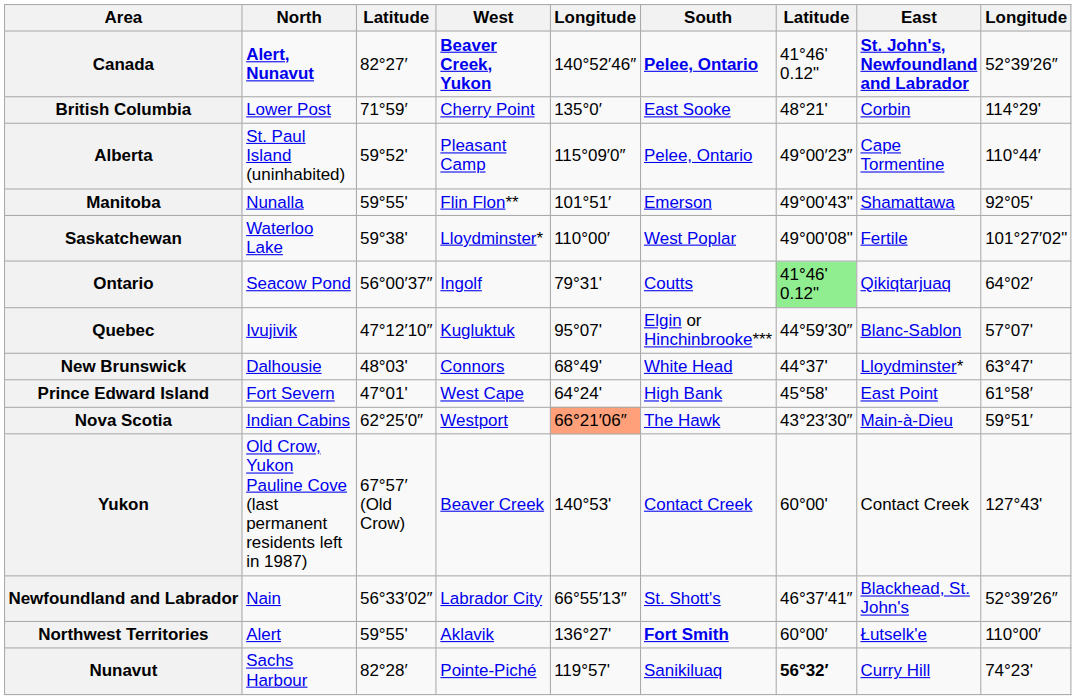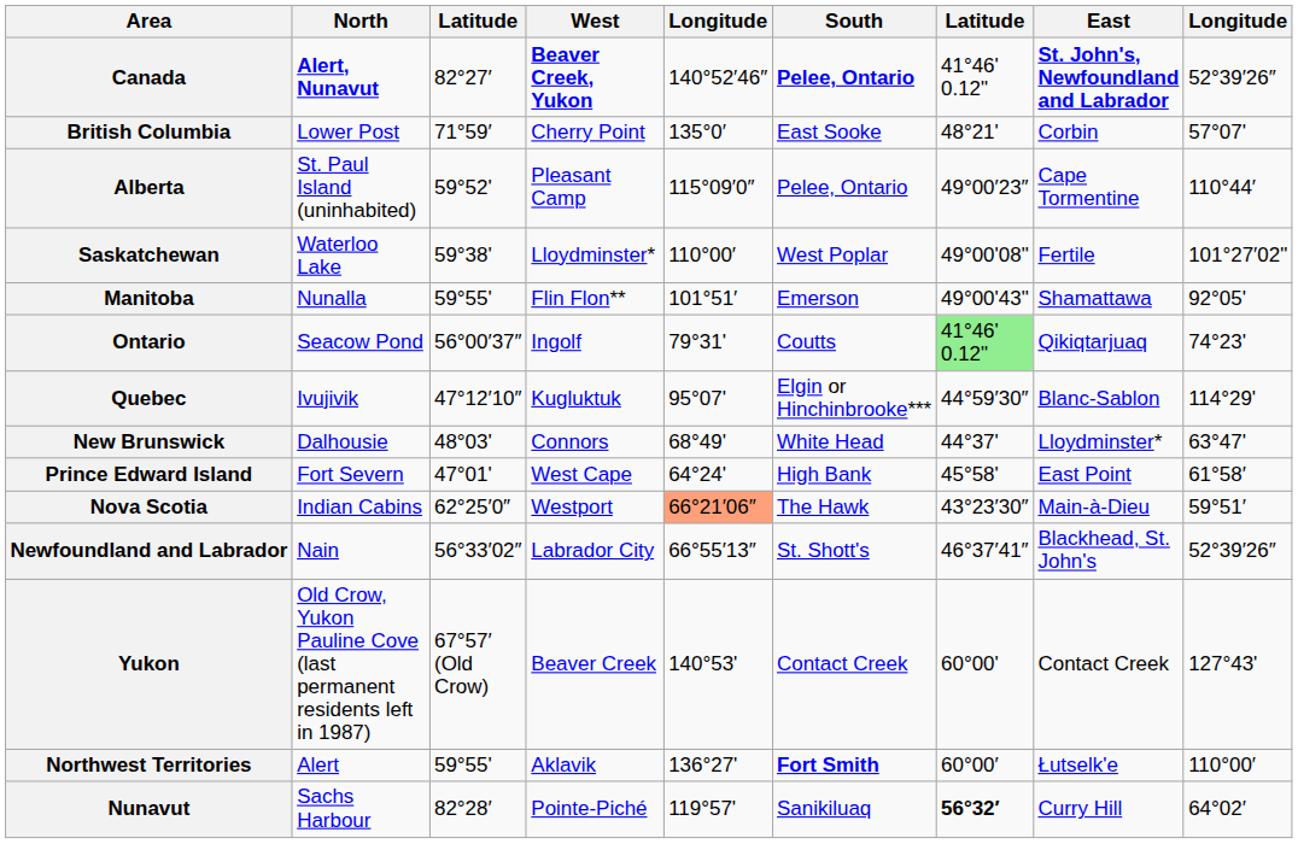 <table class="wikitable sortable" align=center>
 <tr>
 <th>Area</th>
 <th colspan=1>North</th>
 <th colspan=1>Latitude</th>
 <th colspan=1>West</th>
 <th colspan=1>Longitude</th>
 <th colspan=1>South</th>
 <th colspan=1>Latitude</th>
 <th colspan=1>East</th>
 <th colspan=1>Longitude</th>
 </tr>
 <tr>
 <th>Canada</th>
 <td width=100><strong><a href='#'>Alert, Nunavut</a></strong></td>
 <td>82°27′</td>
 <td width=100><strong><a href='#'>Beaver Creek, Yukon</a></strong></td>
 <td width=65>140°52′46″</td>
 <td width=100><strong><a href='#'>Pelee, Ontario</a></strong></td>
 <td width=65>41°46' 0.12"</td>
 <td width=100><strong><a href='#'>St. John's, Newfoundland and Labrador</a></strong></td>
 <td width=65>52°39′26″</td>
 </tr>
 <tr>
 <th>British Columbia</th>
 <td><a href='#'>Lower Post</a></td>
 <td>71°59′</td>
 <td><a href='#'>Cherry Point</a></td>
 <td>135°0′</td>
 <td><a href='#'>East Sooke</a></td>
 <td>48°21'</td>
 <td><a href='#'>Corbin</a></td>
-<td>114°29'</td>
+<td>57°07'</td>
 </tr>
 <tr>
 <th>Alberta</th>
 <td><a href='#'>St. Paul Island</a> (uninhabited)</td>
 <td>59°52'</td>
 <td><a href='#'>Pleasant Camp</a></td>
 <td>115°09′0″</td>
 <td><a href='#'>Pelee, Ontario</a></td>
 <td>49°00′23″</td>
 <td><a href='#'>Cape Tormentine</a></td>
 <td>110°44′</td>
 </tr>
 <tr>
+<th>Saskatchewan</th>
+<td><a href='#'>Waterloo Lake</a></td>
+<td>59°38'</td>
+<td><a href='#'>Lloydminster</a>*</td>
+<td>110°00′</td>
+<td><a href='#'>West Poplar</a></td>
+<td>49°00'08"</td>
+<td><a href='#'>Fertile</a></td>
+<td>101°27′02"</td>
+</tr>
+<tr>
 <th>Manitoba</th>
 <td><a href='#'>Nunalla</a></td>
 <td>59°55'</td>
 <td><a href='#'>Flin Flon</a>**</td>
 <td>101°51′</td>
 <td><a href='#'>Emerson</a></td>
 <td>49°00'43"</td>
 <td><a href='#'>Shamattawa</a></td>
 <td>92°05'</td>
 </tr>
 <tr>
-<th>Saskatchewan</th>
-<td><a href='#'>Waterloo Lake</a></td>
-<td>59°38'</td>
-<td><a href='#'>Lloydminster</a>*</td>
-<td>110°00′</td>
-<td><a href='#'>West Poplar</a></td>
-<td>49°00'08"</td>
-<td><a href='#'>Fertile</a></td>
-<td>101°27′02"</td>
-</tr>
-<tr>
 <th>Ontario</th>
 <td><a href='#'>Seacow Pond</a></td>
 <td>56°00′37″</td>
 <td><a href='#'>Ingolf</a></td>
 <td>79°31'</td>
 <td><a href='#'>Coutts</a></td>
 <td style="background: lightgreen;">41°46' 0.12"</td>
 <td><a href='#'>Qikiqtarjuaq</a></td>
-<td>64°02′</td>
+<td>74°23'</td>
 </tr>
 <tr>
 <th>Quebec</th>
 <td><a href='#'>Ivujivik</a></td>
 <td>47°12′10″</td>
 <td><a href='#'>Kugluktuk</a></td>
 <td>95°07'</td>
 <td><a href='#'>Elgin</a> or <a href='#'>Hinchinbrooke</a>***</td>
 <td>44°59′30″</td>
 <td><a href='#'>Blanc-Sablon</a></td>
-<td>57°07'</td>
+<td>114°29'</td>
 </tr>
 <tr>
 <th>New Brunswick</th>
 <td><a href='#'>Dalhousie</a></td>
 <td>48°03'</td>
 <td><a href='#'>Connors</a></td>
 <td>68°49'</td>
 <td><a href='#'>White Head</a></td>
 <td>44°37'</td>
 <td><a href='#'>Lloydminster</a>*</td>
 <td>63°47'</td>
 </tr>
 <tr>
 <th>Prince Edward Island</th>
 <td><a href='#'>Fort Severn</a></td>
 <td>47°01'</td>
 <td><a href='#'>West Cape</a></td>
 <td>64°24'</td>
 <td><a href='#'>High Bank</a></td>
 <td>45°58'</td>
 <td><a href='#'>East Point</a></td>
 <td>61°58′</td>
 </tr>
 <tr>
 <th>Nova Scotia</th>
 <td><a href='#'>Indian Cabins</a></td>
 <td>62°25′0″</td>
 <td><a href='#'>Westport</a></td>
 <td style="background: lightsalmon;">66°21′06″</td>
 <td><a href='#'>The Hawk</a></td>
 <td>43°23′30″</td>
 <td><a href='#'>Main-à-Dieu</a></td>
 <td>59°51′</td>
 </tr>
 <tr>
+<th>Newfoundland and Labrador</th>
+<td><a href='#'>Nain</a></td>
+<td>56°33′02″</td>
+<td><a href='#'>Labrador City</a></td>
+<td>66°55′13″</td>
+<td><a href='#'>St. Shott's</a></td>
+<td>46°37′41″</td>
+<td><a href='#'>Blackhead, St. John's</a></td>
+<td>52°39′26″</td>
+</tr>
+<tr>
 <th>Yukon</th>
 <td><a href='#'>Old Crow, Yukon</a><br><a href='#'>Pauline Cove</a> (last permanent residents left in 1987)</td>
 <td>67°57′ (Old Crow)</td>
 <td><a href='#'>Beaver Creek</a></td>
 <td>140°53'</td>
 <td><a href='#'>Contact Creek</a></td>
 <td>60°00'</td>
 <td>Contact Creek</td>
 <td>127°43'</td>
-</tr>
-<tr>
-<th>Newfoundland and Labrador</th>
-<td><a href='#'>Nain</a></td>
-<td>56°33′02″</td>
-<td><a href='#'>Labrador City</a></td>
-<td>66°55′13″</td>
-<td><a href='#'>St. Shott's</a></td>
-<td>46°37′41″</td>
-<td><a href='#'>Blackhead, St. John's</a></td>
-<td>52°39′26″</td>
 </tr>
 <tr>
 <th>Northwest Territories</th>
 <td><a href='#'>Alert</a></td>
 <td>59°55'</td>
 <td><a href='#'>Aklavik</a></td>
 <td>136°27'</td>
 <td><strong><a href='#'>Fort Smith</a></strong></td>
 <td>60°00′</td>
 <td><a href='#'>Łutselk'e</a></td>
 <td>110°00′</td>
 </tr>
 <tr>
 <th>Nunavut</th>
 <td><a href='#'>Sachs Harbour</a></td>
 <td width=65>82°28′</td>
 <td><a href='#'>Pointe-Piché</a></td>
 <td>119°57'</td>
 <td><a href='#'>Sanikiluaq</a></td>
 <td><strong>56°32′</strong></td>
 <td><a href='#'>Curry Hill</a></td>
-<td>74°23'</td>
+<td>64°02′</td>
 </tr>
 </table>
